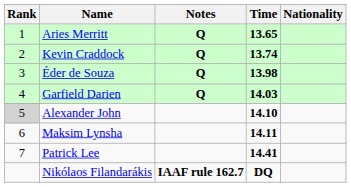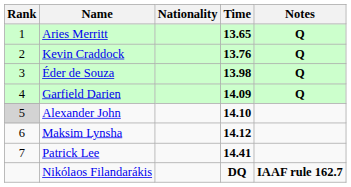 <table class="wikitable sortable" style="text-align:center">
 <tr>
 <th>Rank</th>
 <th>Name</th>
+<th>Nationality</th>
+<th>Time</th>
 <th>Notes</th>
-<th>Time</th>
-<th>Nationality</th>
 </tr>
 <tr bgcolor=ccffcc>
 <td>1</td>
 <td align=left><a href='#'>Aries Merritt</a></td>
+<td align=left></td>
+<td><strong>13.65</strong></td>
 <td><strong>Q</strong></td>
-<td><strong>13.65</strong></td>
-<td align=left></td>
 </tr>
 <tr bgcolor=ccffcc>
 <td>2</td>
 <td align=left><a href='#'>Kevin Craddock</a></td>
+<td align=left></td>
+<td><strong>13.76</strong></td>
 <td><strong>Q</strong></td>
-<td><strong>13.74</strong></td>
-<td align=left></td>
 </tr>
 <tr bgcolor=ccffcc>
 <td>3</td>
 <td align=left><a href='#'>Éder de Souza</a></td>
+<td align=left></td>
+<td><strong>13.98</strong></td>
 <td><strong>Q</strong></td>
-<td><strong>13.98</strong></td>
-<td align=left></td>
 </tr>
 <tr bgcolor=ccffcc>
 <td>4</td>
 <td align=left><a href='#'>Garfield Darien</a></td>
+<td align=left></td>
+<td><strong>14.09</strong></td>
 <td><strong>Q</strong></td>
-<td><strong>14.03</strong></td>
-<td align=left></td>
 </tr>
 <tr>
 <td style="background: lightgrey;">5</td>
 <td align=left><a href='#'>Alexander John</a></td>
+<td align=left></td>
+<td><strong>14.10</strong></td>
 <td></td>
-<td><strong>14.10</strong></td>
-<td align=left></td>
 </tr>
 <tr>
 <td>6</td>
 <td align=left><a href='#'>Maksim Lynsha</a></td>
+<td align=left></td>
+<td><strong>14.12</strong></td>
 <td></td>
-<td><strong>14.11</strong></td>
-<td align=left></td>
 </tr>
 <tr>
 <td>7</td>
 <td align=left><a href='#'>Patrick Lee</a></td>
+<td align=left></td>
+<td><strong>14.41</strong></td>
 <td></td>
-<td><strong>14.41</strong></td>
-<td align=left></td>
 </tr>
 <tr>
 <td></td>
 <td align=left><a href='#'>Nikólaos Filandarákis</a></td>
+<td align=left></td>
+<td><strong>DQ</strong></td>
 <td><strong>IAAF rule 162.7</strong></td>
-<td><strong>DQ</strong></td>
-<td align=left></td>
 </tr>
 </table>
